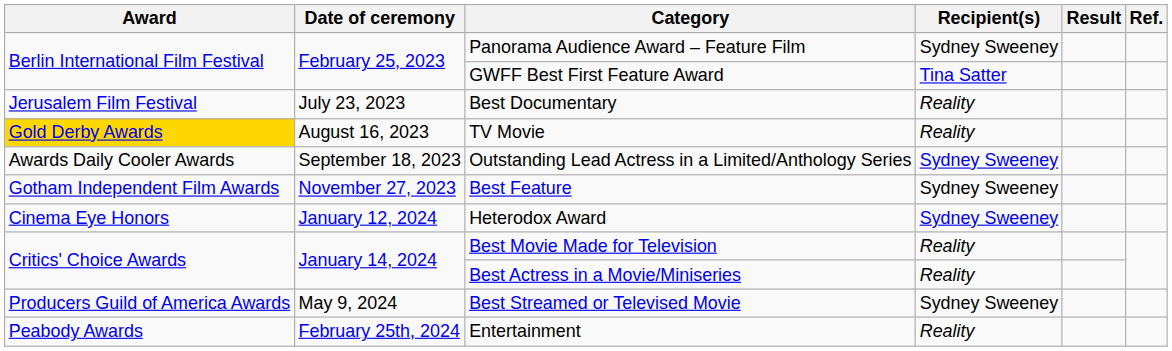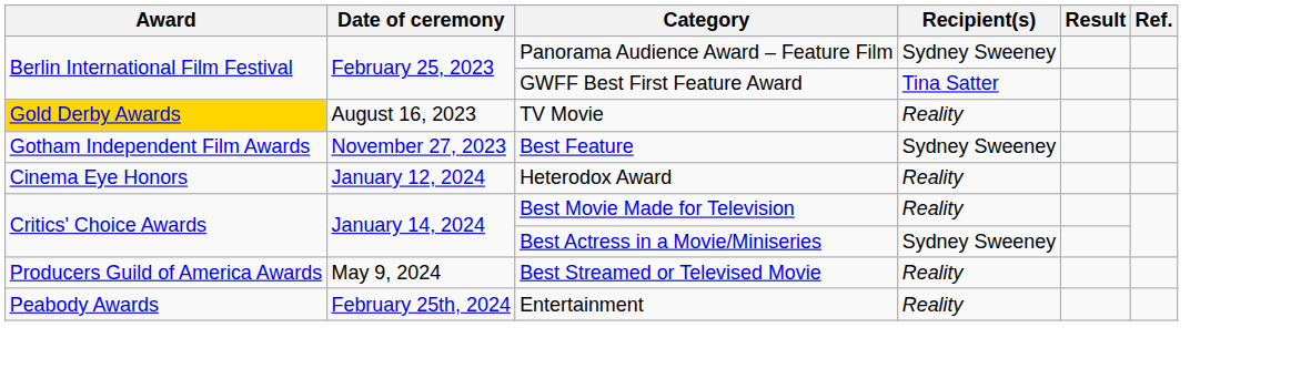 <table class="wikitable sortable">
 <tr>
 <th>Award</th>
 <th>Date of ceremony</th>
 <th>Category</th>
 <th>Recipient(s)</th>
 <th>Result</th>
 <th>Ref.</th>
 </tr>
 <tr>
 <td rowspan="2"><a href='#'>Berlin International Film Festival</a></td>
 <td rowspan="2"><a href='#'>February 25, 2023</a></td>
 <td>Panorama Audience Award – Feature Film</td>
 <td>Sydney Sweeney</td>
 <td></td>
 <td></td>
 </tr>
 <tr>
 <td>GWFF Best First Feature Award</td>
 <td><a href='#'>Tina Satter</a></td>
 <td></td>
 <td></td>
 </tr>
 <tr>
-<td><a href='#'>Jerusalem Film Festival</a></td>
-<td>July 23, 2023</td>
-<td>Best Documentary</td>
-<td><em>Reality</em></td>
-<td></td>
-<td></td>
-</tr>
-<tr>
 <td style="background: gold;"><a href='#'>Gold Derby Awards</a></td>
 <td>August 16, 2023</td>
 <td>TV Movie</td>
 <td><em>Reality</em></td>
-<td></td>
-<td></td>
-</tr>
-<tr>
-<td>Awards Daily Cooler Awards</td>
-<td>September 18, 2023</td>
-<td>Outstanding Lead Actress in a Limited/Anthology Series</td>
-<td><a href='#'>Sydney Sweeney</a></td>
 <td></td>
 <td></td>
 </tr>
 <tr>
 <td><a href='#'>Gotham Independent Film Awards</a></td>
 <td><a href='#'>November 27, 2023</a></td>
 <td><a href='#'>Best Feature</a></td>
 <td>Sydney Sweeney</td>
 <td></td>
 <td></td>
 </tr>
 <tr>
 <td><a href='#'>Cinema Eye Honors</a></td>
 <td><a href='#'>January 12, 2024</a></td>
 <td>Heterodox Award</td>
-<td><a href='#'>Sydney Sweeney</a></td>
+<td><em>Reality</em></td>
 <td></td>
 <td></td>
 </tr>
 <tr>
 <td rowspan="2"><a href='#'>Critics' Choice Awards</a></td>
 <td rowspan="2"><a href='#'>January 14, 2024</a></td>
 <td><a href='#'>Best Movie Made for Television</a></td>
 <td><em>Reality</em></td>
 <td></td>
 <td rowspan="2"></td>
 </tr>
 <tr>
 <td><a href='#'>Best Actress in a Movie/Miniseries</a></td>
-<td><em>Reality</em></td>
+<td>Sydney Sweeney</td>
 <td></td>
 </tr>
 <tr>
 <td><a href='#'>Producers Guild of America Awards</a></td>
 <td>May 9, 2024</td>
 <td><a href='#'>Best Streamed or Televised Movie</a></td>
-<td>Sydney Sweeney</td>
+<td><em>Reality</em></td>
 <td></td>
 <td></td>
 </tr>
 <tr>
 <td><a href='#'>Peabody Awards</a></td>
 <td><a href='#'>February 25th, 2024</a></td>
 <td>Entertainment</td>
 <td><em>Reality</em></td>
 <td></td>
 <td></td>
 </tr>
 </table>
